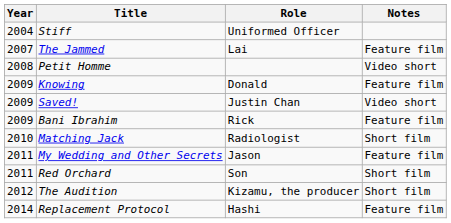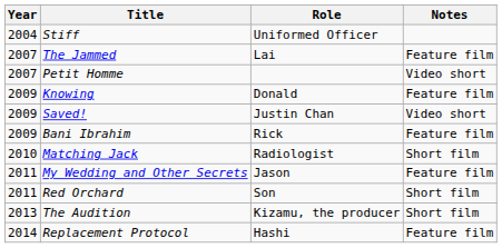 <table class="wikitable">
 <tr>
 <th>Year</th>
 <th>Title</th>
 <th>Role</th>
 <th>Notes</th>
 </tr>
 <tr>
 <td>2004</td>
 <td><em>Stiff</em></td>
 <td>Uniformed Officer</td>
 <td></td>
 </tr>
 <tr>
 <td>2007</td>
 <td><em><a href='#'>The Jammed</a></em></td>
 <td>Lai</td>
 <td>Feature film</td>
 </tr>
 <tr>
-<td>2008</td>
+<td>2007</td>
 <td><em>Petit Homme</em></td>
 <td></td>
 <td>Video short</td>
 </tr>
 <tr>
 <td>2009</td>
 <td><em><a href='#'>Knowing</a></em></td>
 <td>Donald</td>
 <td>Feature film</td>
 </tr>
 <tr>
 <td>2009</td>
 <td><em><a href='#'>Saved!</a></em></td>
 <td>Justin Chan</td>
 <td>Video short</td>
 </tr>
 <tr>
 <td>2009</td>
 <td><em>Bani Ibrahim</em></td>
 <td>Rick</td>
 <td>Feature film</td>
 </tr>
 <tr>
 <td>2010</td>
 <td><em><a href='#'>Matching Jack</a></em></td>
 <td>Radiologist</td>
 <td>Short film</td>
 </tr>
 <tr>
 <td>2011</td>
 <td><em><a href='#'>My Wedding and Other Secrets</a></em></td>
 <td>Jason</td>
 <td>Feature film</td>
 </tr>
 <tr>
 <td>2011</td>
 <td><em>Red Orchard</em></td>
 <td>Son</td>
 <td>Short film</td>
 </tr>
 <tr>
-<td>2012</td>
+<td>2013</td>
 <td><em>The Audition</em></td>
 <td>Kizamu, the producer</td>
 <td>Short film</td>
 </tr>
 <tr>
 <td>2014</td>
 <td><em>Replacement Protocol</em></td>
 <td>Hashi</td>
 <td>Feature film</td>
 </tr>
 </table>
